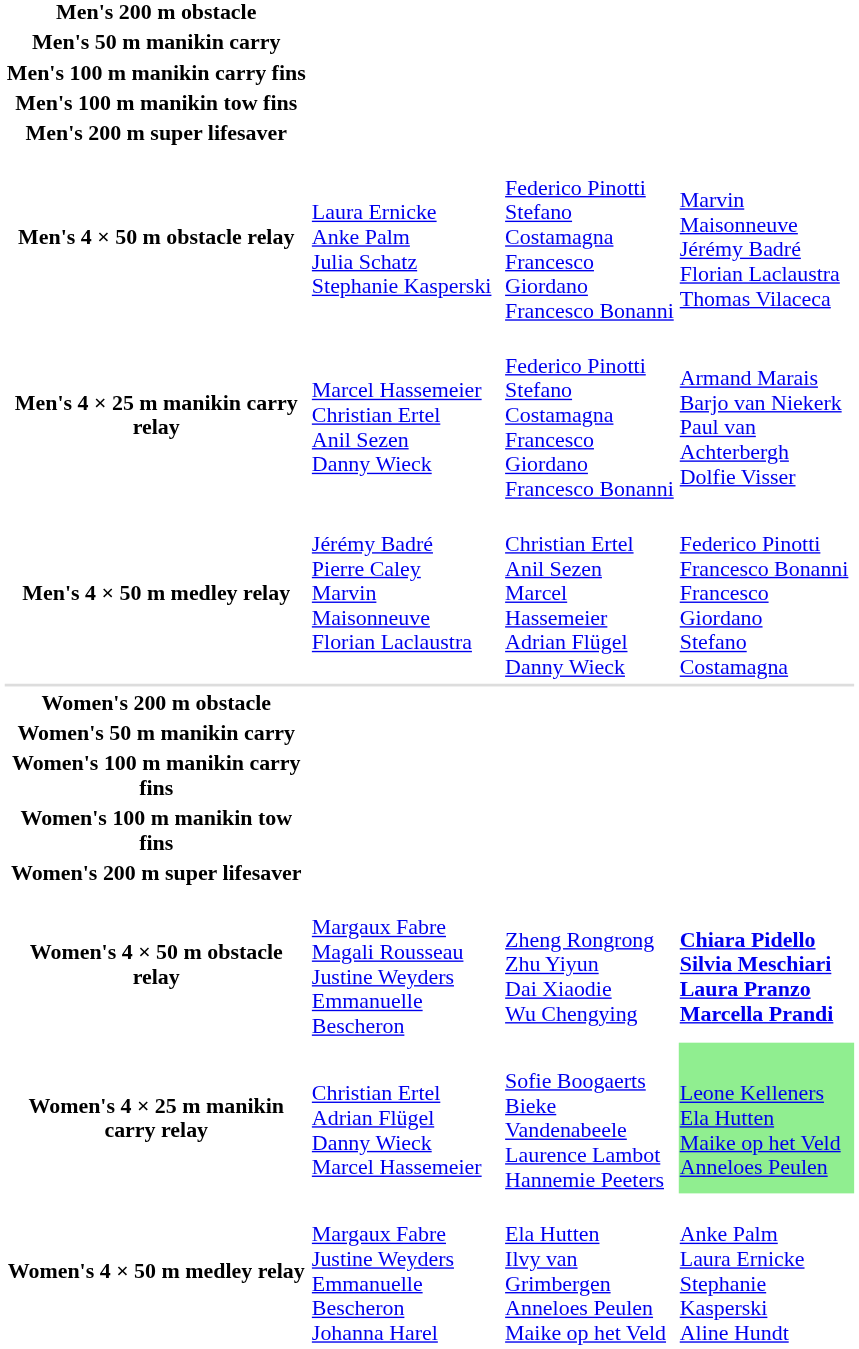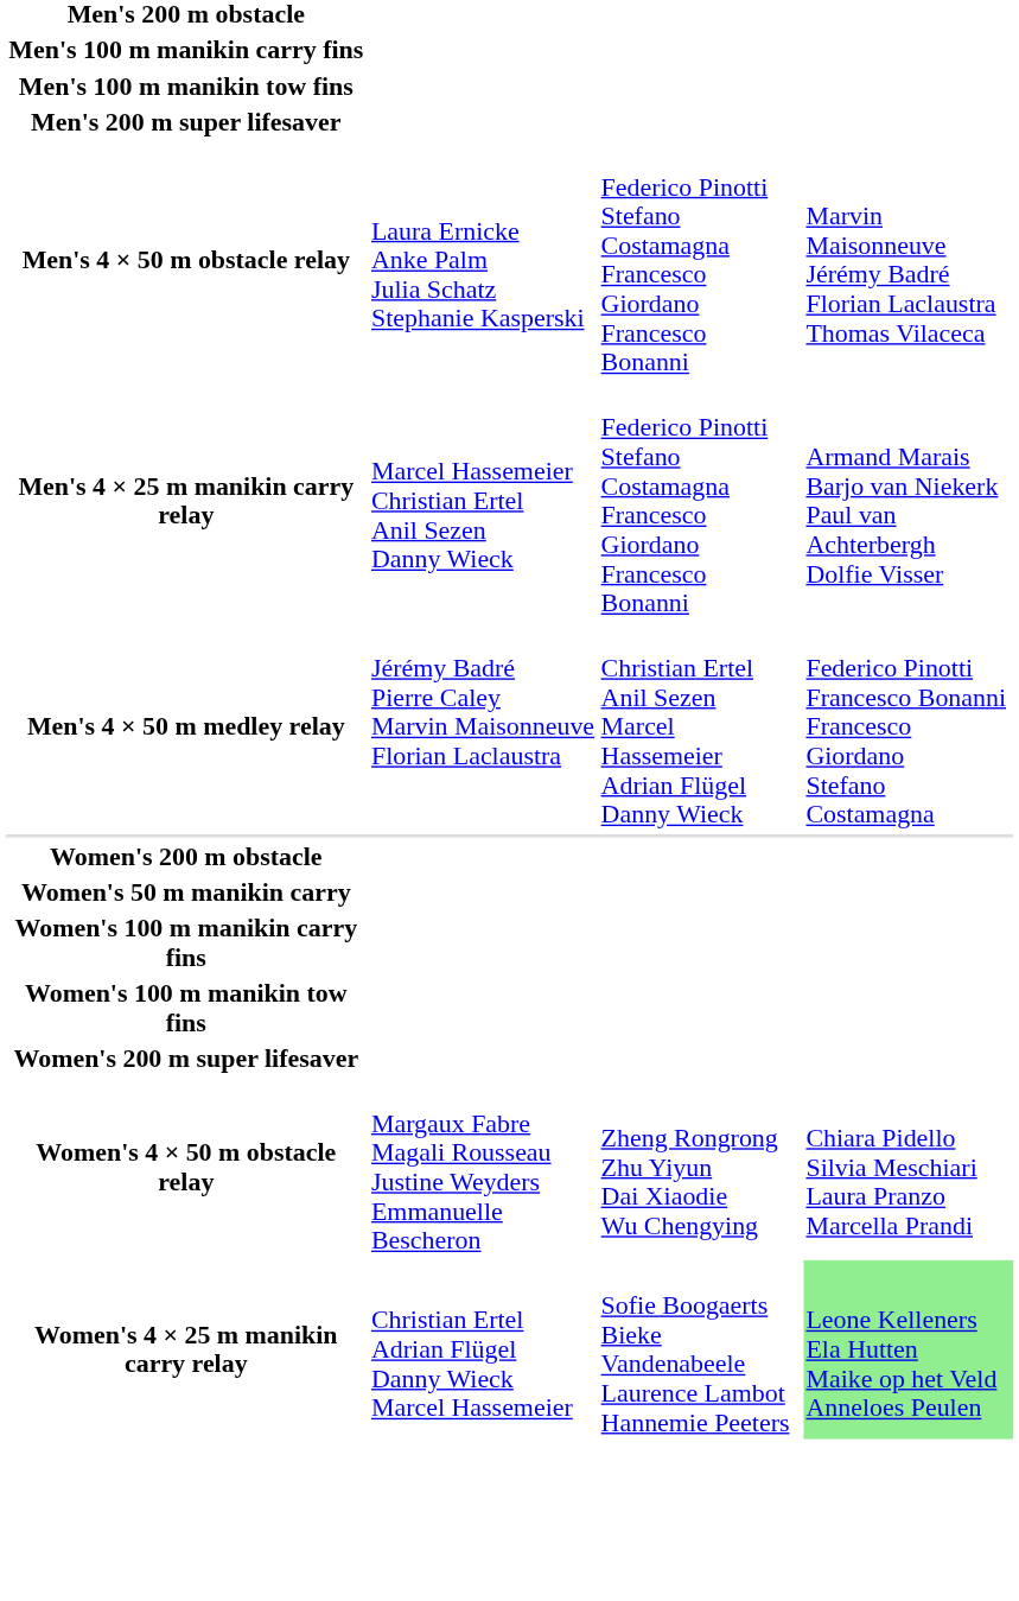 <table>
 <tr>
 <th scope="row">Men's 200 m obstacle</th>
-<td></td>
-<td></td>
-<td></td>
-</tr>
-<tr>
-<th scope="row">Men's 50 m manikin carry</th>
 <td></td>
 <td></td>
 <td></td>
 </tr>
 <tr>
 <th scope="row">Men's 100 m manikin carry fins</th>
 <td></td>
 <td></td>
 <td></td>
 </tr>
 <tr>
 <th scope="row">Men's 100 m manikin tow fins</th>
 <td></td>
 <td></td>
 <td></td>
 </tr>
 <tr>
 <th scope="row">Men's 200 m super lifesaver</th>
 <td></td>
 <td></td>
 <td></td>
 </tr>
 <tr>
 <th scope="row">Men's 4 × 50 m obstacle relay</th>
 <td><br><a href='#'>Laura Ernicke</a><br><a href='#'>Anke Palm</a><br><a href='#'>Julia Schatz</a><br><a href='#'>Stephanie Kasperski</a></td>
 <td><br><a href='#'>Federico Pinotti</a><br><a href='#'>Stefano Costamagna</a><br><a href='#'>Francesco Giordano</a><br><a href='#'>Francesco Bonanni</a></td>
 <td><br><a href='#'>Marvin Maisonneuve</a><br><a href='#'>Jérémy Badré</a><br><a href='#'>Florian Laclaustra</a><br><a href='#'>Thomas Vilaceca</a></td>
 </tr>
 <tr>
 <th scope="row">Men's 4 × 25 m manikin carry relay</th>
 <td><br><a href='#'>Marcel Hassemeier</a><br><a href='#'>Christian Ertel</a><br><a href='#'>Anil Sezen</a><br><a href='#'>Danny Wieck</a></td>
 <td><br><a href='#'>Federico Pinotti</a><br><a href='#'>Stefano Costamagna</a><br><a href='#'>Francesco Giordano</a><br><a href='#'>Francesco Bonanni</a></td>
 <td><br><a href='#'>Armand Marais</a><br><a href='#'>Barjo van Niekerk</a><br><a href='#'>Paul van Achterbergh</a><br><a href='#'>Dolfie Visser</a></td>
 </tr>
 <tr>
 <th scope="row">Men's 4 × 50 m medley relay</th>
 <td valign=top><br><a href='#'>Jérémy Badré</a><br><a href='#'>Pierre Caley</a><br><a href='#'>Marvin Maisonneuve</a><br><a href='#'>Florian Laclaustra</a></td>
 <td><br><a href='#'>Christian Ertel</a><br><a href='#'>Anil Sezen</a><br><a href='#'>Marcel Hassemeier</a><br><a href='#'>Adrian Flügel</a><br><a href='#'>Danny Wieck</a></td>
 <td valign=top><br><a href='#'>Federico Pinotti</a><br><a href='#'>Francesco Bonanni</a><br><a href='#'>Francesco Giordano</a><br><a href='#'>Stefano Costamagna</a></td>
 </tr>
 <tr bgcolor=#DDDDDD>
 <td colspan=4></td>
 </tr>
 <tr>
 <th scope="row">Women's 200 m obstacle</th>
 <td></td>
 <td></td>
 <td></td>
 </tr>
 <tr>
 <th scope="row">Women's 50 m manikin carry</th>
 <td></td>
 <td></td>
 <td></td>
 </tr>
 <tr>
 <th scope="row">Women's 100 m manikin carry fins</th>
 <td></td>
 <td></td>
 <td></td>
 </tr>
 <tr>
 <th scope="row">Women's 100 m manikin tow fins</th>
 <td></td>
 <td></td>
 <td></td>
 </tr>
 <tr>
 <th scope="row">Women's 200 m super lifesaver</th>
 <td></td>
 <td></td>
 <td></td>
 </tr>
 <tr>
 <th scope="row">Women's 4 × 50 m obstacle relay</th>
 <td><br><a href='#'>Margaux Fabre</a><br><a href='#'>Magali Rousseau</a><br><a href='#'>Justine Weyders</a><br><a href='#'>Emmanuelle Bescheron</a></td>
 <td><br><a href='#'>Zheng Rongrong</a><br><a href='#'>Zhu Yiyun</a><br><a href='#'>Dai Xiaodie</a><br><a href='#'>Wu Chengying</a></td>
-<td><strong><br><a href='#'>Chiara Pidello</a><br><a href='#'>Silvia Meschiari</a><br><a href='#'>Laura Pranzo</a><br><a href='#'>Marcella Prandi</a></strong></td>
+<td><br><a href='#'>Chiara Pidello</a><br><a href='#'>Silvia Meschiari</a><br><a href='#'>Laura Pranzo</a><br><a href='#'>Marcella Prandi</a></td>
 </tr>
 <tr>
 <th scope="row">Women's 4 × 25 m manikin carry relay</th>
 <td><br><a href='#'>Christian Ertel</a><br><a href='#'>Adrian Flügel</a><br><a href='#'>Danny Wieck</a><br><a href='#'>Marcel Hassemeier</a></td>
 <td><br><a href='#'>Sofie Boogaerts</a><br><a href='#'>Bieke Vandenabeele</a><br><a href='#'>Laurence Lambot</a><br><a href='#'>Hannemie Peeters</a></td>
 <td style="background: lightgreen;"><br><a href='#'>Leone Kelleners</a><br><a href='#'>Ela Hutten</a><br><a href='#'>Maike op het Veld</a><br><a href='#'>Anneloes Peulen</a></td>
 </tr>
-<tr>
-<th scope="row">Women's 4 × 50 m medley relay</th>
-<td><br><a href='#'>Margaux Fabre</a><br><a href='#'>Justine Weyders</a><br><a href='#'>Emmanuelle Bescheron</a><br><a href='#'>Johanna Harel</a></td>
-<td><br><a href='#'>Ela Hutten</a><br><a href='#'>Ilvy van Grimbergen</a><br><a href='#'>Anneloes Peulen</a><br><a href='#'>Maike op het Veld</a></td>
-<td><br><a href='#'>Anke Palm</a><br><a href='#'>Laura Ernicke</a><br><a href='#'>Stephanie Kasperski</a><br><a href='#'>Aline Hundt</a></td>
-</tr>
 </table>
